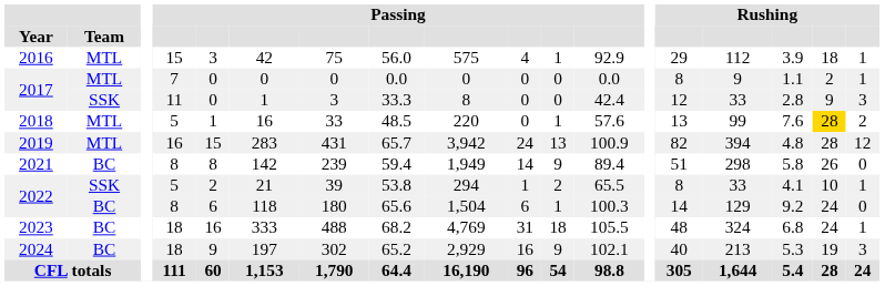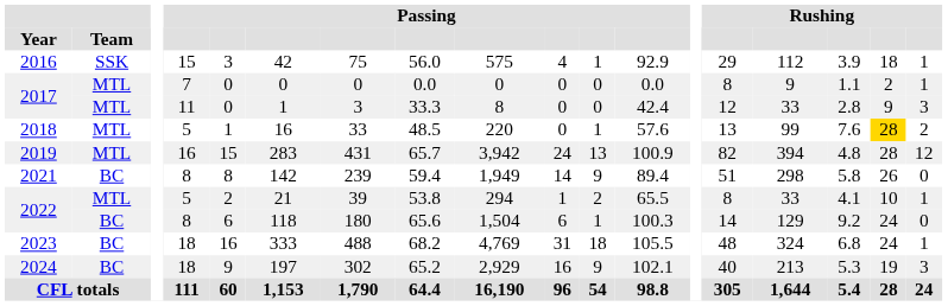 <table BORDER="0" CELLPADDING="1" CELLSPACING="0" width="65%" style="text-align:center">
 <tr bgcolor="#e0e0e0">
 <th colspan="2"></th>
 <th rowspan="99" bgcolor="#ffffff"> </th>
 <th colspan="9">Passing</th>
 <th rowspan="99" bgcolor="#ffffff"> </th>
 <th colspan="6">Rushing</th>
 </tr>
 <tr bgcolor="#e0e0e0">
 <th>Year</th>
 <th>Team</th>
 <th></th>
 <th></th>
 <th></th>
 <th></th>
 <th></th>
 <th></th>
 <th></th>
 <th></th>
 <th></th>
 <th></th>
 <th></th>
 <th></th>
 <th></th>
 <th></th>
 </tr>
 <tr ALIGN="center">
 <td><a href='#'>2016</a></td>
-<td><a href='#'>MTL</a></td>
+<td><a href='#'>SSK</a></td>
 <td>15</td>
 <td>3</td>
 <td>42</td>
 <td>75</td>
 <td>56.0</td>
 <td>575</td>
 <td>4</td>
 <td>1</td>
 <td>92.9</td>
 <td>29</td>
 <td>112</td>
 <td>3.9</td>
 <td>18</td>
 <td>1</td>
 </tr>
 <tr ALIGN="center" bgcolor="#f0f0f0">
 <td rowspan="2" style="text-align: center;" valign="middle"><a href='#'>2017</a></td>
 <td><a href='#'>MTL</a></td>
 <td>7</td>
 <td>0</td>
 <td>0</td>
 <td>0</td>
 <td>0.0</td>
 <td>0</td>
 <td>0</td>
 <td>0</td>
 <td>0.0</td>
 <td>8</td>
 <td>9</td>
 <td>1.1</td>
 <td>2</td>
 <td>1</td>
 </tr>
 <tr ALIGN="center" bgcolor="#f0f0f0">
-<td><a href='#'>SSK</a></td>
+<td><a href='#'>MTL</a></td>
 <td>11</td>
 <td>0</td>
 <td>1</td>
 <td>3</td>
 <td>33.3</td>
 <td>8</td>
 <td>0</td>
 <td>0</td>
 <td>42.4</td>
 <td>12</td>
 <td>33</td>
 <td>2.8</td>
 <td>9</td>
 <td>3</td>
 </tr>
 <tr ALIGN="center">
 <td><a href='#'>2018</a></td>
 <td><a href='#'>MTL</a></td>
 <td>5</td>
 <td>1</td>
 <td>16</td>
 <td>33</td>
 <td>48.5</td>
 <td>220</td>
 <td>0</td>
 <td>1</td>
 <td>57.6</td>
 <td>13</td>
 <td>99</td>
 <td>7.6</td>
 <td style="background: gold;">28</td>
 <td>2</td>
 </tr>
 <tr ALIGN="center" bgcolor="#f0f0f0">
 <td><a href='#'>2019</a></td>
 <td><a href='#'>MTL</a></td>
 <td>16</td>
 <td>15</td>
 <td>283</td>
 <td>431</td>
 <td>65.7</td>
 <td>3,942</td>
 <td>24</td>
 <td>13</td>
 <td>100.9</td>
 <td>82</td>
 <td>394</td>
 <td>4.8</td>
 <td>28</td>
 <td>12</td>
 </tr>
 <tr ALIGN="center">
 <td><a href='#'>2021</a></td>
 <td><a href='#'>BC</a></td>
 <td>8</td>
 <td>8</td>
 <td>142</td>
 <td>239</td>
 <td>59.4</td>
 <td>1,949</td>
 <td>14</td>
 <td>9</td>
 <td>89.4</td>
 <td>51</td>
 <td>298</td>
 <td>5.8</td>
 <td>26</td>
 <td>0</td>
 </tr>
 <tr ALIGN="center" bgcolor="#f0f0f0">
 <td rowspan="2" style="text-align: center;" valign="middle"><a href='#'>2022</a></td>
-<td><a href='#'>SSK</a></td>
+<td><a href='#'>MTL</a></td>
 <td>5</td>
 <td>2</td>
 <td>21</td>
 <td>39</td>
 <td>53.8</td>
 <td>294</td>
 <td>1</td>
 <td>2</td>
 <td>65.5</td>
 <td>8</td>
 <td>33</td>
 <td>4.1</td>
 <td>10</td>
 <td>1</td>
 </tr>
 <tr ALIGN="center" bgcolor="#f0f0f0">
 <td><a href='#'>BC</a></td>
 <td>8</td>
 <td>6</td>
 <td>118</td>
 <td>180</td>
 <td>65.6</td>
 <td>1,504</td>
 <td>6</td>
 <td>1</td>
 <td>100.3</td>
 <td>14</td>
 <td>129</td>
 <td>9.2</td>
 <td>24</td>
 <td>0</td>
 </tr>
 <tr ALIGN="center">
 <td><a href='#'>2023</a></td>
 <td><a href='#'>BC</a></td>
 <td>18</td>
 <td>16</td>
 <td>333</td>
 <td>488</td>
 <td>68.2</td>
 <td>4,769</td>
 <td>31</td>
 <td>18</td>
 <td>105.5</td>
 <td>48</td>
 <td>324</td>
 <td>6.8</td>
 <td>24</td>
 <td>1</td>
 </tr>
 <tr ALIGN="center" bgcolor="#f0f0f0">
 <td><a href='#'>2024</a></td>
 <td><a href='#'>BC</a></td>
 <td>18</td>
 <td>9</td>
 <td>197</td>
 <td>302</td>
 <td>65.2</td>
 <td>2,929</td>
 <td>16</td>
 <td>9</td>
 <td>102.1</td>
 <td>40</td>
 <td>213</td>
 <td>5.3</td>
 <td>19</td>
 <td>3</td>
 </tr>
 <tr bgcolor="#e0e0e0">
 <th colspan="2"><a href='#'>CFL</a> totals</th>
 <th>111</th>
 <th>60</th>
 <th>1,153</th>
 <th>1,790</th>
 <th>64.4</th>
 <th>16,190</th>
 <th>96</th>
 <th>54</th>
 <th>98.8</th>
 <th>305</th>
 <th>1,644</th>
 <th>5.4</th>
 <th>28</th>
 <th>24</th>
 </tr>
 </table>
